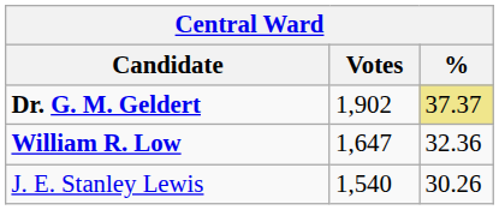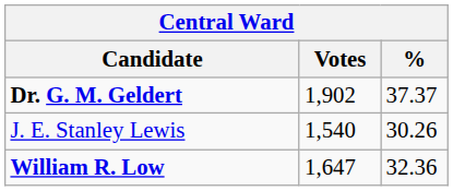 <table class="wikitable">
 <tr>
 <th colspan="3"><a href='#'>Central Ward</a></th>
 </tr>
 <tr>
 <th style="width: 200px">Candidate</th>
 <th style="width: 50px">Votes</th>
 <th style="width: 40px">%</th>
 </tr>
 <tr>
 <td><strong>Dr. <a href='#'>G. M. Geldert</a></strong></td>
 <td>1,902</td>
-<td style="background: khaki;">37.37</td>
+<td>37.37</td>
+</tr>
+<tr>
+<td><a href='#'>J. E. Stanley Lewis</a></td>
+<td>1,540</td>
+<td>30.26</td>
 </tr>
 <tr>
 <td><strong><a href='#'>William R. Low</a></strong></td>
 <td>1,647</td>
 <td>32.36</td>
 </tr>
-<tr>
-<td><a href='#'>J. E. Stanley Lewis</a></td>
-<td>1,540</td>
-<td>30.26</td>
-</tr>
 </table>
